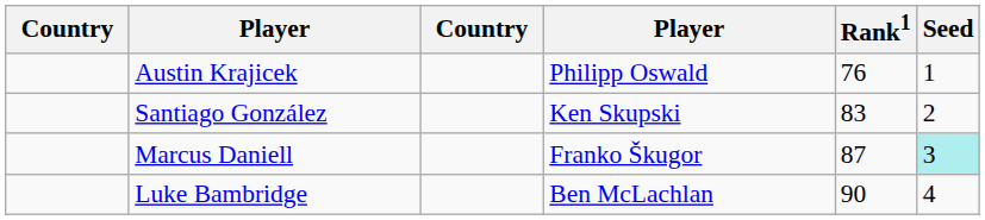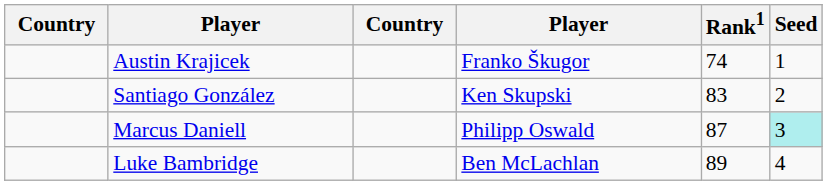 <table class="sortable wikitable">
 <tr>
 <th width="70">Country</th>
 <th width="175">Player</th>
 <th width="70">Country</th>
 <th width="175">Player</th>
 <th>Rank<sup>1</sup></th>
 <th>Seed</th>
 </tr>
 <tr>
 <td></td>
 <td><a href='#'>Austin Krajicek</a></td>
 <td></td>
-<td><a href='#'>Philipp Oswald</a></td>
-<td>76</td>
+<td><a href='#'>Franko Škugor</a></td>
+<td>74</td>
 <td>1</td>
 </tr>
 <tr>
 <td></td>
 <td><a href='#'>Santiago González</a></td>
 <td></td>
 <td><a href='#'>Ken Skupski</a></td>
 <td>83</td>
 <td>2</td>
 </tr>
 <tr>
 <td></td>
 <td><a href='#'>Marcus Daniell</a></td>
 <td></td>
-<td><a href='#'>Franko Škugor</a></td>
+<td><a href='#'>Philipp Oswald</a></td>
 <td>87</td>
 <td style="background: paleturquoise;">3</td>
 </tr>
 <tr>
 <td></td>
 <td><a href='#'>Luke Bambridge</a></td>
 <td></td>
 <td><a href='#'>Ben McLachlan</a></td>
-<td>90</td>
+<td>89</td>
 <td>4</td>
 </tr>
 </table>
